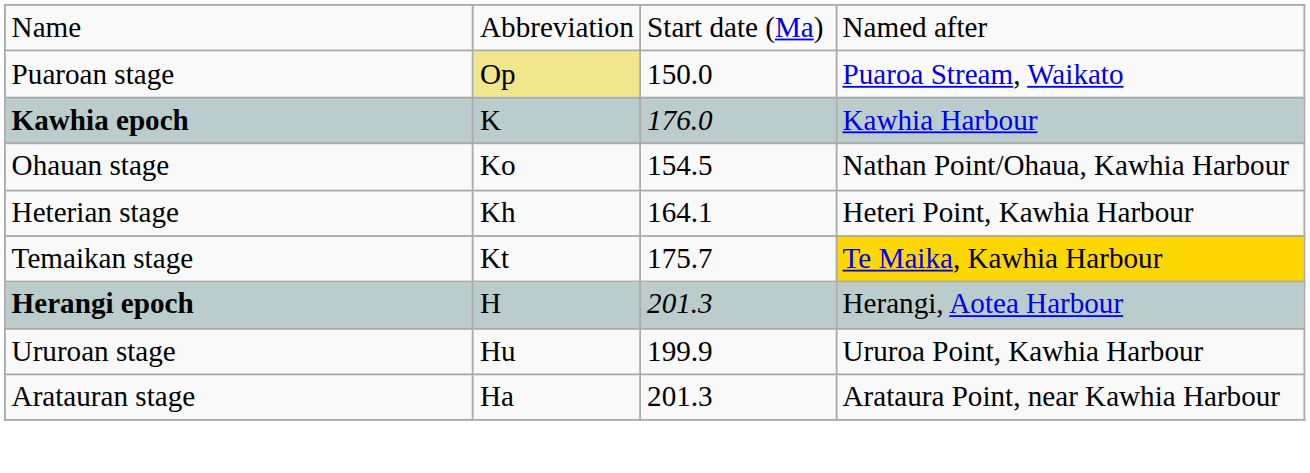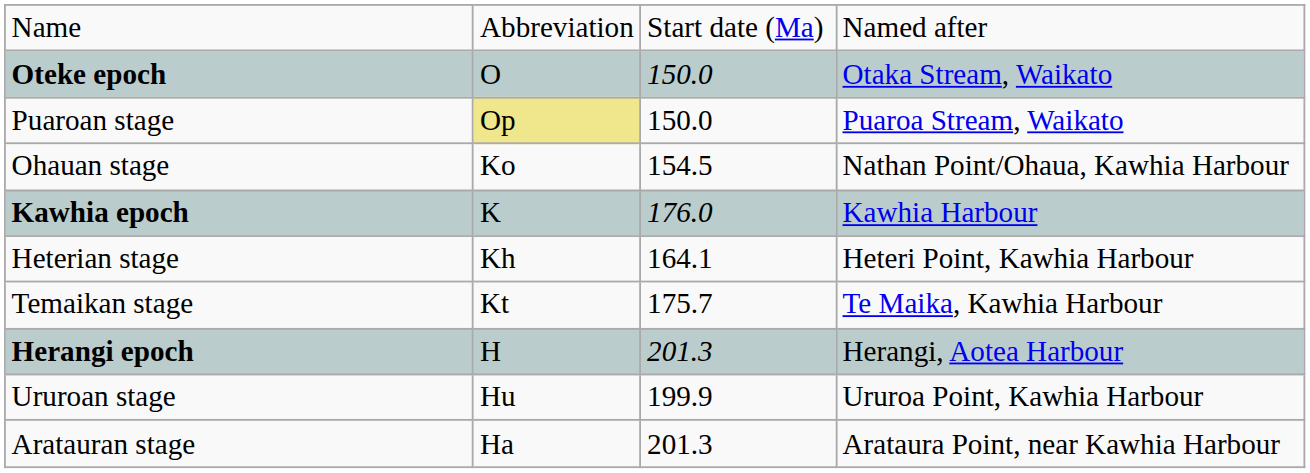 <table class="wikitable">
 <tr>
 <td width="250pt">Name</td>
 <td width="50pt">Abbreviation</td>
 <td width="100pt">Start date (<a href='#'>Ma</a>)</td>
 <td width="250pt">Named after</td>
 </tr>
+<tr style="background:#bbcccc;">
+<td><strong>Oteke epoch</strong></td>
+<td>O</td>
+<td><em>150.0</em></td>
+<td><a href='#'>Otaka Stream</a>, <a href='#'>Waikato</a></td>
+</tr>
 <tr>
 <td>Puaroan stage </td>
 <td style="background: khaki;">Op</td>
 <td>150.0</td>
 <td><a href='#'>Puaroa Stream</a>, <a href='#'>Waikato</a></td>
 </tr>
+<tr>
+<td>Ohauan stage</td>
+<td>Ko</td>
+<td>154.5</td>
+<td>Nathan Point/Ohaua, Kawhia Harbour</td>
+</tr>
 <tr style="background:#bbcccc;">
 <td><strong>Kawhia epoch</strong></td>
 <td>K</td>
 <td><em>176.0</em></td>
 <td><a href='#'>Kawhia Harbour</a></td>
-</tr>
-<tr>
-<td>Ohauan stage</td>
-<td>Ko</td>
-<td>154.5</td>
-<td>Nathan Point/Ohaua, Kawhia Harbour</td>
 </tr>
 <tr>
 <td>Heterian stage</td>
 <td>Kh</td>
 <td>164.1</td>
 <td>Heteri Point, Kawhia Harbour</td>
 </tr>
 <tr>
 <td>Temaikan stage</td>
 <td>Kt</td>
 <td>175.7</td>
-<td style="background: gold;"><a href='#'>Te Maika</a>, Kawhia Harbour</td>
+<td><a href='#'>Te Maika</a>, Kawhia Harbour</td>
 </tr>
 <tr style="background:#bbcccc;">
 <td><strong>Herangi epoch</strong></td>
 <td>H</td>
 <td><em>201.3</em></td>
 <td>Herangi, <a href='#'>Aotea Harbour</a></td>
 </tr>
 <tr>
 <td>Ururoan stage</td>
 <td>Hu</td>
 <td>199.9</td>
 <td>Ururoa Point, Kawhia Harbour</td>
 </tr>
 <tr>
 <td>Aratauran stage</td>
 <td>Ha</td>
 <td>201.3</td>
 <td>Arataura Point, near Kawhia Harbour</td>
 </tr>
 </table>
